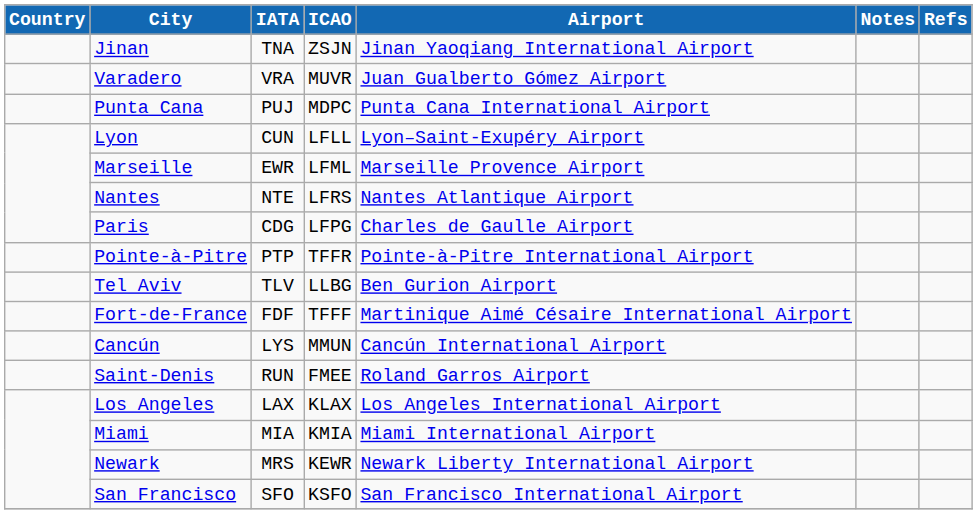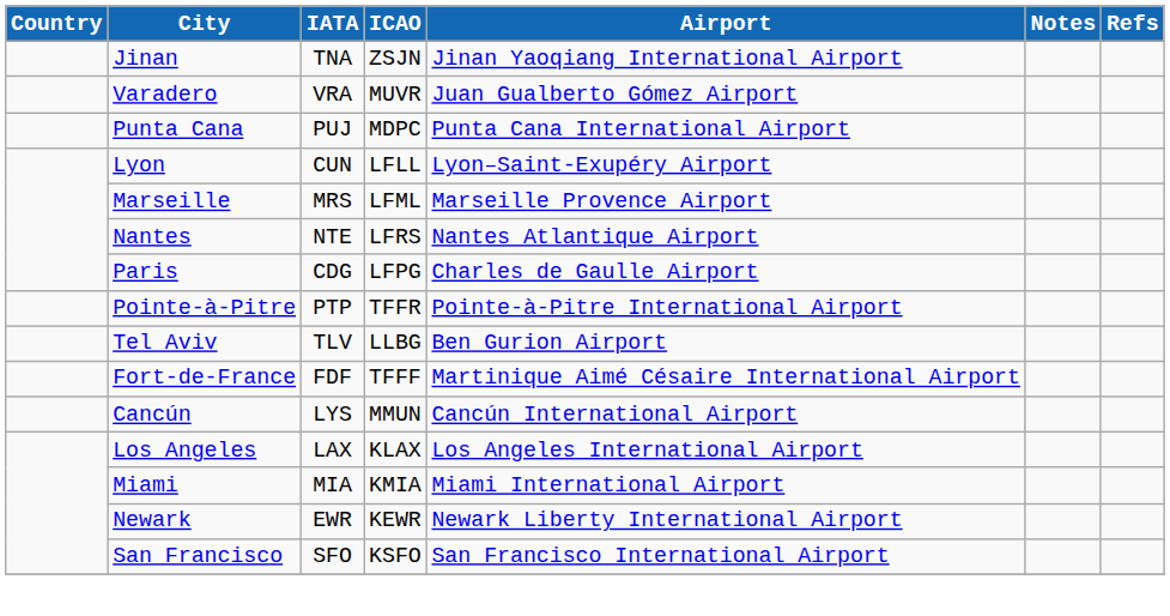 <table class="sortable wikitable">
 <tr>
 <th style="background-color:#1268B3;color: white">Country</th>
 <th style="background-color:#1268B3;color: white">City</th>
 <th style="background-color:#1268B3;color: white">IATA</th>
 <th style="background-color:#1268B3;color: white">ICAO</th>
 <th style="background-color:#1268B3;color: white">Airport</th>
 <th style="background-color:#1268B3;color: white">Notes</th>
 <th style="background-color:#1268B3;color: white" class="unsortable">Refs</th>
 </tr>
 <tr>
 <td></td>
 <td><a href='#'>Jinan</a></td>
 <td align=center>TNA</td>
 <td align=center>ZSJN</td>
 <td><a href='#'>Jinan Yaoqiang International Airport</a></td>
 <td align=center></td>
 <td></td>
 </tr>
 <tr>
 <td></td>
 <td><a href='#'>Varadero</a></td>
 <td align=center>VRA</td>
 <td align=center>MUVR</td>
 <td><a href='#'>Juan Gualberto Gómez Airport</a></td>
 <td align=center></td>
 <td></td>
 </tr>
 <tr>
 <td></td>
 <td><a href='#'>Punta Cana</a></td>
 <td align=center>PUJ</td>
 <td align=center>MDPC</td>
 <td><a href='#'>Punta Cana International Airport</a></td>
 <td align=center></td>
 <td></td>
 </tr>
 <tr>
 <td rowspan=4></td>
 <td><a href='#'>Lyon</a></td>
 <td align=center>CUN</td>
 <td align=center>LFLL</td>
 <td><a href='#'>Lyon–Saint-Exupéry Airport</a></td>
 <td align=center></td>
 <td></td>
 </tr>
 <tr>
 <td><a href='#'>Marseille</a></td>
-<td align=center>EWR</td>
+<td align=center>MRS</td>
 <td align=center>LFML</td>
 <td><a href='#'>Marseille Provence Airport</a></td>
 <td align=center></td>
 <td></td>
 </tr>
 <tr>
 <td><a href='#'>Nantes</a></td>
 <td align=center>NTE</td>
 <td align=center>LFRS</td>
 <td><a href='#'>Nantes Atlantique Airport</a></td>
 <td align=center></td>
 <td></td>
 </tr>
 <tr>
 <td><a href='#'>Paris</a></td>
 <td align=center>CDG</td>
 <td align=center>LFPG</td>
 <td><a href='#'>Charles de Gaulle Airport</a></td>
 <td></td>
 <td></td>
 </tr>
 <tr>
 <td></td>
 <td><a href='#'>Pointe-à-Pitre</a></td>
 <td align=center>PTP</td>
 <td align=center>TFFR</td>
 <td><a href='#'>Pointe-à-Pitre International Airport</a></td>
 <td align=center></td>
 <td></td>
 </tr>
 <tr>
 <td></td>
 <td><a href='#'>Tel Aviv</a></td>
 <td align=center>TLV</td>
 <td align=center>LLBG</td>
 <td><a href='#'>Ben Gurion Airport</a></td>
 <td></td>
 <td></td>
 </tr>
 <tr>
 <td></td>
 <td><a href='#'>Fort-de-France</a></td>
 <td align=center>FDF</td>
 <td align=center>TFFF</td>
 <td><a href='#'>Martinique Aimé Césaire International Airport</a></td>
 <td align=center></td>
 <td></td>
 </tr>
 <tr>
 <td></td>
 <td><a href='#'>Cancún</a></td>
 <td align=center>LYS</td>
 <td align=center>MMUN</td>
 <td><a href='#'>Cancún International Airport</a></td>
 <td align=center></td>
 <td></td>
 </tr>
 <tr>
-<td></td>
-<td><a href='#'>Saint-Denis</a></td>
-<td align=center>RUN</td>
-<td align=center>FMEE</td>
-<td><a href='#'>Roland Garros Airport</a></td>
-<td align=center></td>
-<td></td>
-</tr>
-<tr>
 <td rowspan=4></td>
 <td><a href='#'>Los Angeles</a></td>
 <td align=center>LAX</td>
 <td align=center>KLAX</td>
 <td><a href='#'>Los Angeles International Airport</a></td>
 <td></td>
 <td></td>
 </tr>
 <tr>
 <td><a href='#'>Miami</a></td>
 <td align=center>MIA</td>
 <td align=center>KMIA</td>
 <td><a href='#'>Miami International Airport</a></td>
 <td></td>
 <td></td>
 </tr>
 <tr>
 <td><a href='#'>Newark</a></td>
-<td align=center>MRS</td>
+<td align=center>EWR</td>
 <td align=center>KEWR</td>
 <td><a href='#'>Newark Liberty International Airport</a></td>
 <td align=center></td>
 <td></td>
 </tr>
 <tr>
 <td><a href='#'>San Francisco</a></td>
 <td align=center>SFO</td>
 <td align=center>KSFO</td>
 <td><a href='#'>San Francisco International Airport</a></td>
 <td></td>
 <td></td>
 </tr>
 <tr>
 </tr>
 </table>
